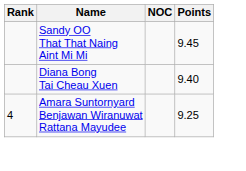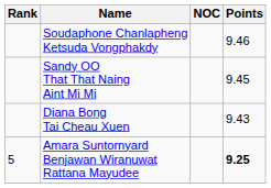 <table class="wikitable sortable">
 <tr>
 <th>Rank</th>
 <th>Name</th>
 <th>NOC</th>
 <th>Points</th>
+</tr>
+<tr>
+<td></td>
+<td><a href='#'>Soudaphone Chanlapheng</a> <br> <a href='#'>Ketsuda Vongphakdy</a></td>
+<td></td>
+<td>9.46</td>
 </tr>
 <tr>
 <td></td>
 <td><a href='#'>Sandy OO</a> <br> <a href='#'>That That Naing</a> <br> <a href='#'>Aint Mi Mi</a></td>
 <td></td>
 <td>9.45</td>
 </tr>
 <tr>
 <td></td>
 <td><a href='#'>Diana Bong</a> <br> <a href='#'>Tai Cheau Xuen</a></td>
 <td></td>
-<td>9.40</td>
+<td>9.43</td>
 </tr>
 <tr>
-<td>4</td>
+<td>5</td>
 <td><a href='#'>Amara Suntornyard</a> <br> <a href='#'>Benjawan Wiranuwat</a> <br> <a href='#'>Rattana Mayudee</a></td>
 <td></td>
-<td>9.25</td>
+<td><strong>9.25</strong></td>
 </tr>
 </table>
